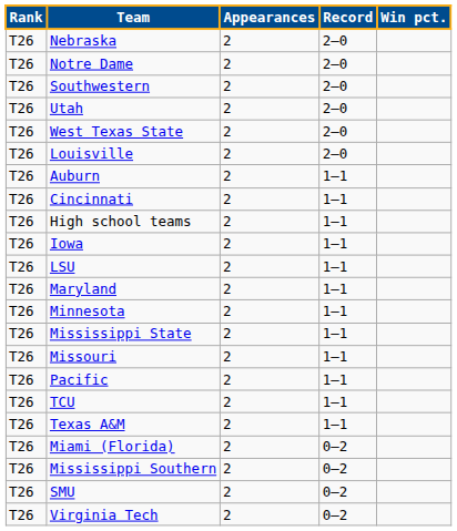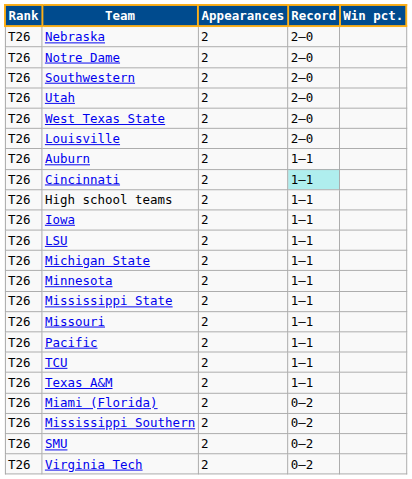 <table class = "wikitable">
 <tr>
 <th class="unsortable" style="background:#004B8E; color:#FFFFFF; border: 2px solid #FDAF17;">Rank</th>
 <th style="background:#004B8E; color:#FFFFFF; border: 2px solid #FDAF17;">Team</th>
 <th style="background:#004B8E; color:#FFFFFF; border: 2px solid #FDAF17;">Appearances</th>
 <th style="background:#004B8E; color:#FFFFFF; border: 2px solid #FDAF17;">Record</th>
 <th style="background:#004B8E; color:#FFFFFF; border: 2px solid #FDAF17;">Win pct.</th>
 </tr>
 <tr>
 <td>T26</td>
 <td><a href='#'>Nebraska</a></td>
 <td>2</td>
 <td>2–0</td>
 <td></td>
 </tr>
 <tr>
 <td>T26</td>
 <td><a href='#'>Notre Dame</a></td>
 <td>2</td>
 <td>2–0</td>
 <td></td>
 </tr>
 <tr>
 <td>T26</td>
 <td><a href='#'>Southwestern</a></td>
 <td>2</td>
 <td>2–0</td>
 <td></td>
 </tr>
 <tr>
 <td>T26</td>
 <td><a href='#'>Utah</a></td>
 <td>2</td>
 <td>2–0</td>
 <td></td>
 </tr>
 <tr>
 <td>T26</td>
 <td><a href='#'>West Texas State</a></td>
 <td>2</td>
 <td>2–0</td>
 <td></td>
 </tr>
 <tr>
 <td>T26</td>
 <td><a href='#'>Louisville</a></td>
 <td>2</td>
 <td>2–0</td>
 <td></td>
 </tr>
 <tr>
 <td>T26</td>
 <td><a href='#'>Auburn</a></td>
 <td>2</td>
 <td>1–1</td>
 <td></td>
 </tr>
 <tr>
 <td>T26</td>
 <td><a href='#'>Cincinnati</a></td>
 <td>2</td>
-<td>1–1</td>
+<td style="background: paleturquoise;">1–1</td>
 <td></td>
 </tr>
 <tr>
 <td>T26</td>
 <td>High school teams</td>
 <td>2</td>
 <td>1–1</td>
 <td></td>
 </tr>
 <tr>
 <td>T26</td>
 <td><a href='#'>Iowa</a></td>
 <td>2</td>
 <td>1–1</td>
 <td></td>
 </tr>
 <tr>
 <td>T26</td>
 <td><a href='#'>LSU</a></td>
 <td>2</td>
 <td>1–1</td>
 <td></td>
 </tr>
 <tr>
 <td>T26</td>
-<td><a href='#'>Maryland</a></td>
+<td><a href='#'>Michigan State</a></td>
 <td>2</td>
 <td>1–1</td>
 <td></td>
 </tr>
 <tr>
 <td>T26</td>
 <td><a href='#'>Minnesota</a></td>
 <td>2</td>
 <td>1–1</td>
 <td></td>
 </tr>
 <tr>
 <td>T26</td>
 <td><a href='#'>Mississippi State</a></td>
 <td>2</td>
 <td>1–1</td>
 <td></td>
 </tr>
 <tr>
 <td>T26</td>
 <td><a href='#'>Missouri</a></td>
 <td>2</td>
 <td>1–1</td>
 <td></td>
 </tr>
 <tr>
 <td>T26</td>
 <td><a href='#'>Pacific</a></td>
 <td>2</td>
 <td>1–1</td>
 <td></td>
 </tr>
 <tr>
 <td>T26</td>
 <td><a href='#'>TCU</a></td>
 <td>2</td>
 <td>1–1</td>
 <td></td>
 </tr>
 <tr>
 <td>T26</td>
 <td><a href='#'>Texas A&M</a></td>
 <td>2</td>
 <td>1–1</td>
 <td></td>
 </tr>
 <tr>
 <td>T26</td>
 <td><a href='#'>Miami (Florida)</a></td>
 <td>2</td>
 <td>0–2</td>
 <td></td>
 </tr>
 <tr>
 <td>T26</td>
 <td><a href='#'>Mississippi Southern</a></td>
 <td>2</td>
 <td>0–2</td>
 <td></td>
 </tr>
 <tr>
 <td>T26</td>
 <td><a href='#'>SMU</a></td>
 <td>2</td>
 <td>0–2</td>
 <td></td>
 </tr>
 <tr>
 <td>T26</td>
 <td><a href='#'>Virginia Tech</a></td>
 <td>2</td>
 <td>0–2</td>
 <td></td>
 </tr>
 </table>
